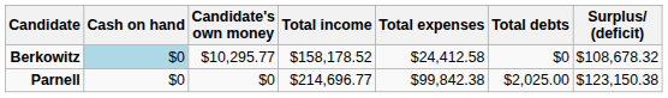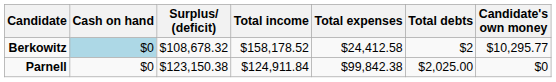 <table class="wikitable">
 <tr>
 <th>Candidate</th>
 <th>Cash on hand</th>
-<th>Candidate's<br>own money</th>
+<th>Surplus/<br>(deficit)</th>
 <th>Total income</th>
 <th>Total expenses</th>
 <th>Total debts</th>
-<th>Surplus/<br>(deficit)</th>
+<th>Candidate's<br>own money</th>
 </tr>
 <tr style="text-align:right;">
 <td><strong>Berkowitz</strong></td>
 <td style="background: lightblue;">$0</td>
-<td>$10,295.77</td>
+<td>$108,678.32</td>
 <td>$158,178.52</td>
 <td>$24,412.58</td>
-<td>$0</td>
-<td>$108,678.32</td>
+<td>$2</td>
+<td>$10,295.77</td>
 </tr>
 <tr style="text-align:right;">
 <td><strong>Parnell</strong></td>
 <td>$0</td>
-<td>$0</td>
-<td>$214,696.77</td>
+<td>$123,150.38</td>
+<td>$124,911.84</td>
 <td>$99,842.38</td>
 <td>$2,025.00</td>
-<td>$123,150.38</td>
+<td>$0</td>
 </tr>
 </table>
